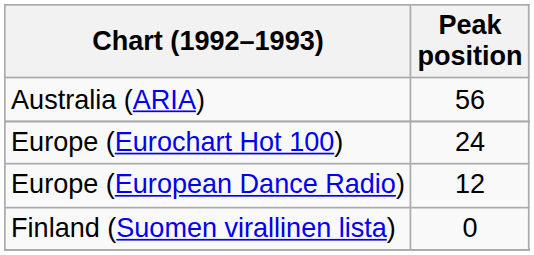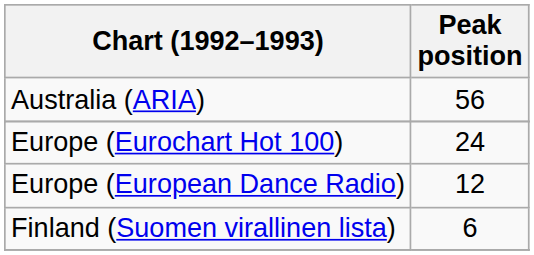 <table class="wikitable sortable">
 <tr>
 <th>Chart (1992–1993)</th>
 <th>Peak<br>position</th>
 </tr>
 <tr>
 <td>Australia (<a href='#'>ARIA</a>)</td>
 <td align="center">56</td>
 </tr>
 <tr>
 </tr>
 <tr>
 </tr>
 <tr>
 </tr>
 <tr>
 <td>Europe (<a href='#'>Eurochart Hot 100</a>)</td>
 <td align="center">24</td>
 </tr>
 <tr>
 <td>Europe (<a href='#'>European Dance Radio</a>)</td>
 <td align="center">12</td>
 </tr>
 <tr>
 <td>Finland (<a href='#'>Suomen virallinen lista</a>)</td>
-<td align="center">0</td>
+<td align="center">6</td>
 </tr>
 <tr>
 </tr>
 <tr>
 </tr>
 <tr>
 </tr>
 <tr>
 </tr>
 <tr>
 </tr>
 <tr>
 </tr>
 <tr>
 </tr>
 <tr>
 </tr>
 </table>
